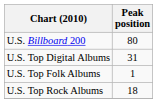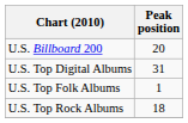 <table class="wikitable sortable">
 <tr>
 <th>Chart (2010)</th>
 <th>Peak<br>position</th>
 </tr>
 <tr>
 <td>U.S. <a href='#'><em>Billboard</em> 200</a></td>
-<td align="center">80</td>
+<td align="center">20</td>
 </tr>
 <tr>
 <td>U.S. Top Digital Albums</td>
 <td align="center">31</td>
 </tr>
 <tr>
 <td>U.S. Top Folk Albums</td>
 <td align="center">1</td>
 </tr>
 <tr>
 <td>U.S. Top Rock Albums</td>
 <td align="center">18</td>
 </tr>
 <tr>
 </tr>
 </table>
